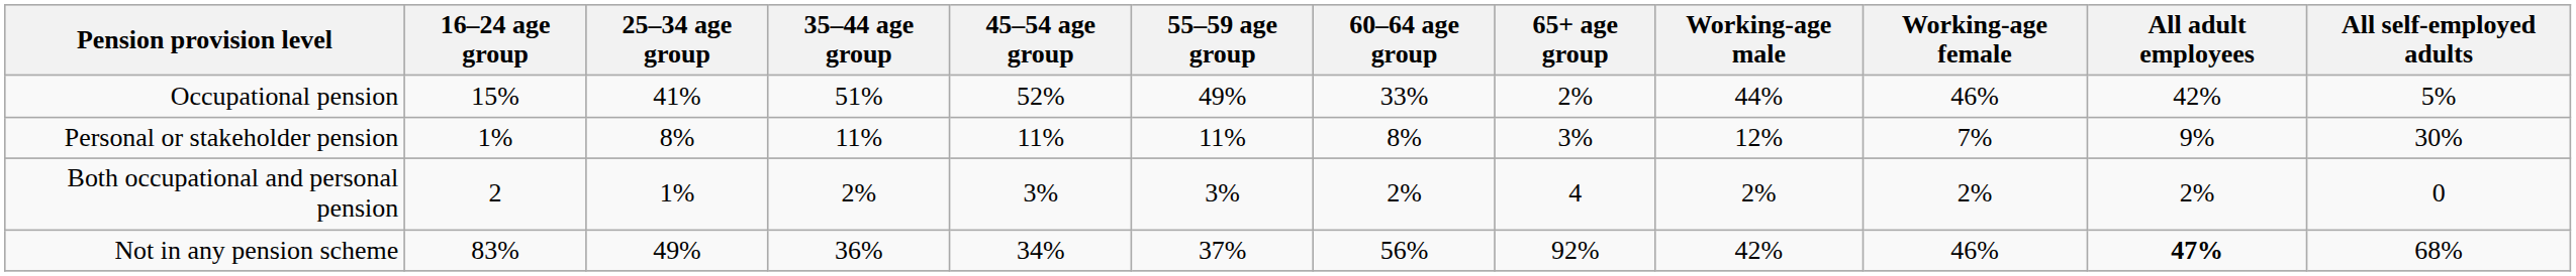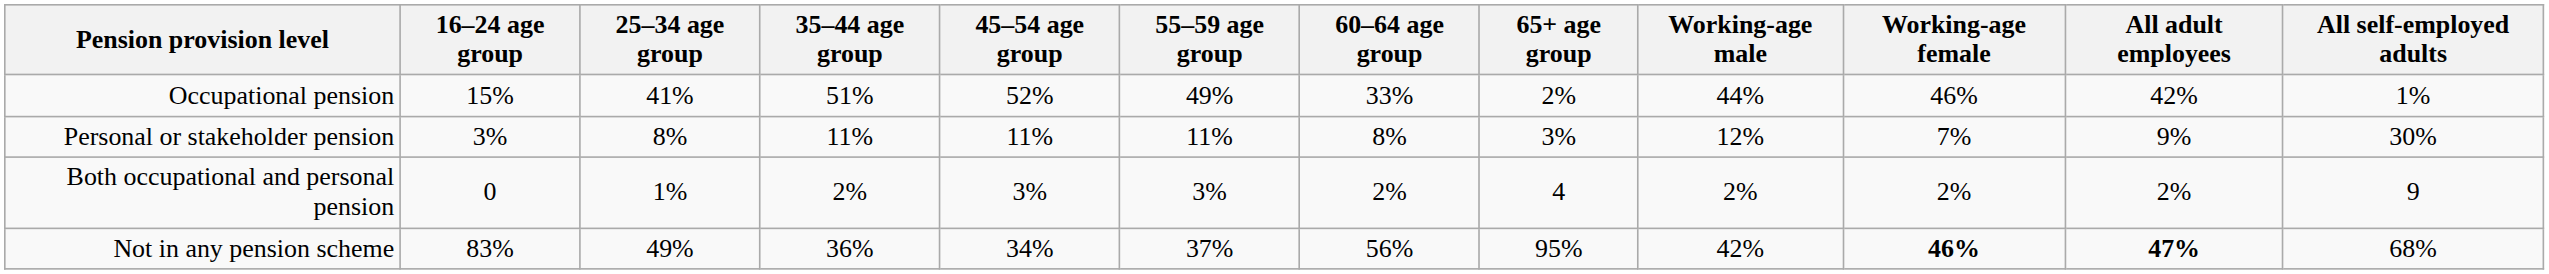 <table class="wikitable" style="text-align:center">
 <tr>
 <th>Pension provision level</th>
 <th>16–24 age group</th>
 <th>25–34 age group</th>
 <th>35–44 age group</th>
 <th>45–54 age group</th>
 <th>55–59 age group</th>
 <th>60–64 age group</th>
 <th>65+ age group</th>
 <th>Working-age male</th>
 <th>Working-age female</th>
 <th>All adult employees</th>
 <th>All self-employed adults</th>
 </tr>
 <tr>
 <td align="right">Occupational pension</td>
 <td>15%</td>
 <td>41%</td>
 <td>51%</td>
 <td>52%</td>
 <td>49%</td>
 <td>33%</td>
 <td>2%</td>
 <td>44%</td>
 <td>46%</td>
 <td>42%</td>
-<td>5%</td>
+<td>1%</td>
 </tr>
 <tr>
 <td align="right">Personal or stakeholder pension</td>
-<td>1%</td>
+<td>3%</td>
 <td>8%</td>
 <td>11%</td>
 <td>11%</td>
 <td>11%</td>
 <td>8%</td>
 <td>3%</td>
 <td>12%</td>
 <td>7%</td>
 <td>9%</td>
 <td>30%</td>
 </tr>
 <tr>
 <td align="right">Both occupational and personal pension</td>
-<td>2</td>
+<td>0</td>
 <td>1%</td>
 <td>2%</td>
 <td>3%</td>
 <td>3%</td>
 <td>2%</td>
 <td>4</td>
 <td>2%</td>
 <td>2%</td>
 <td>2%</td>
-<td>0</td>
+<td>9</td>
 </tr>
 <tr>
 <td align="right">Not in any pension scheme</td>
 <td>83%</td>
 <td>49%</td>
 <td>36%</td>
 <td>34%</td>
 <td>37%</td>
 <td>56%</td>
-<td>92%</td>
+<td>95%</td>
 <td>42%</td>
-<td>46%</td>
+<td><strong>46%</strong></td>
 <td><strong>47%</strong></td>
 <td>68%</td>
 </tr>
 </table>
